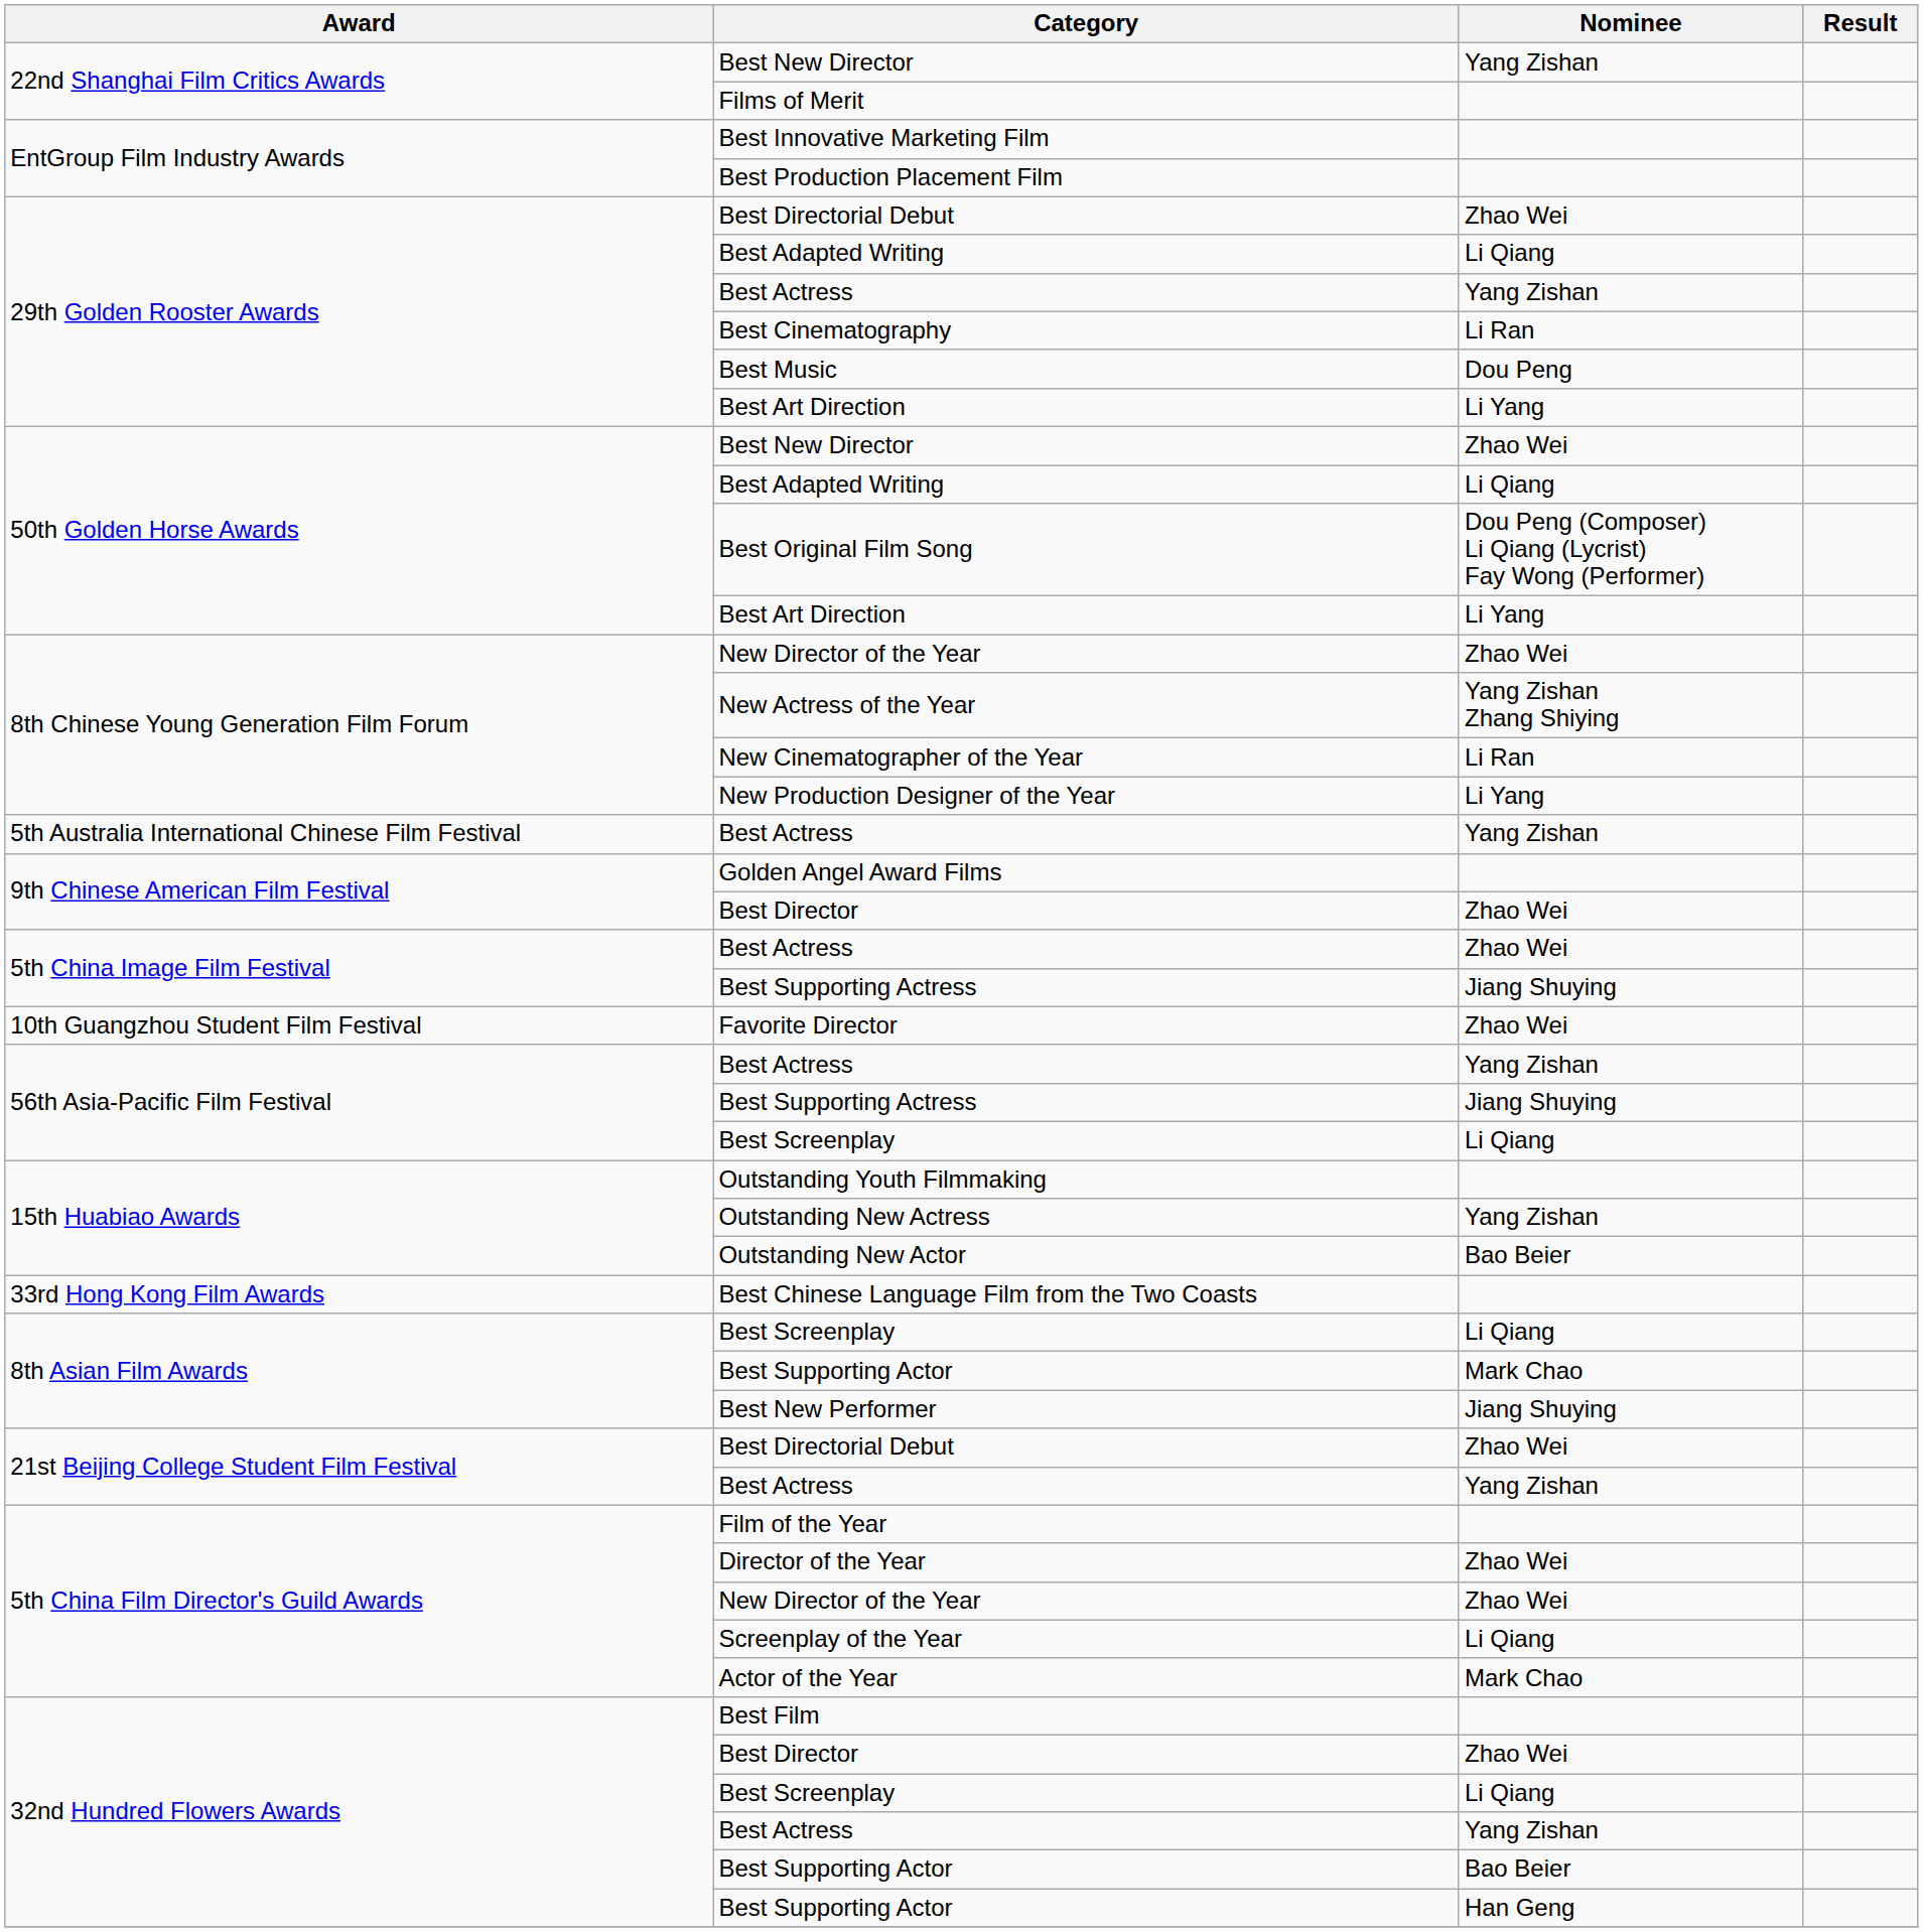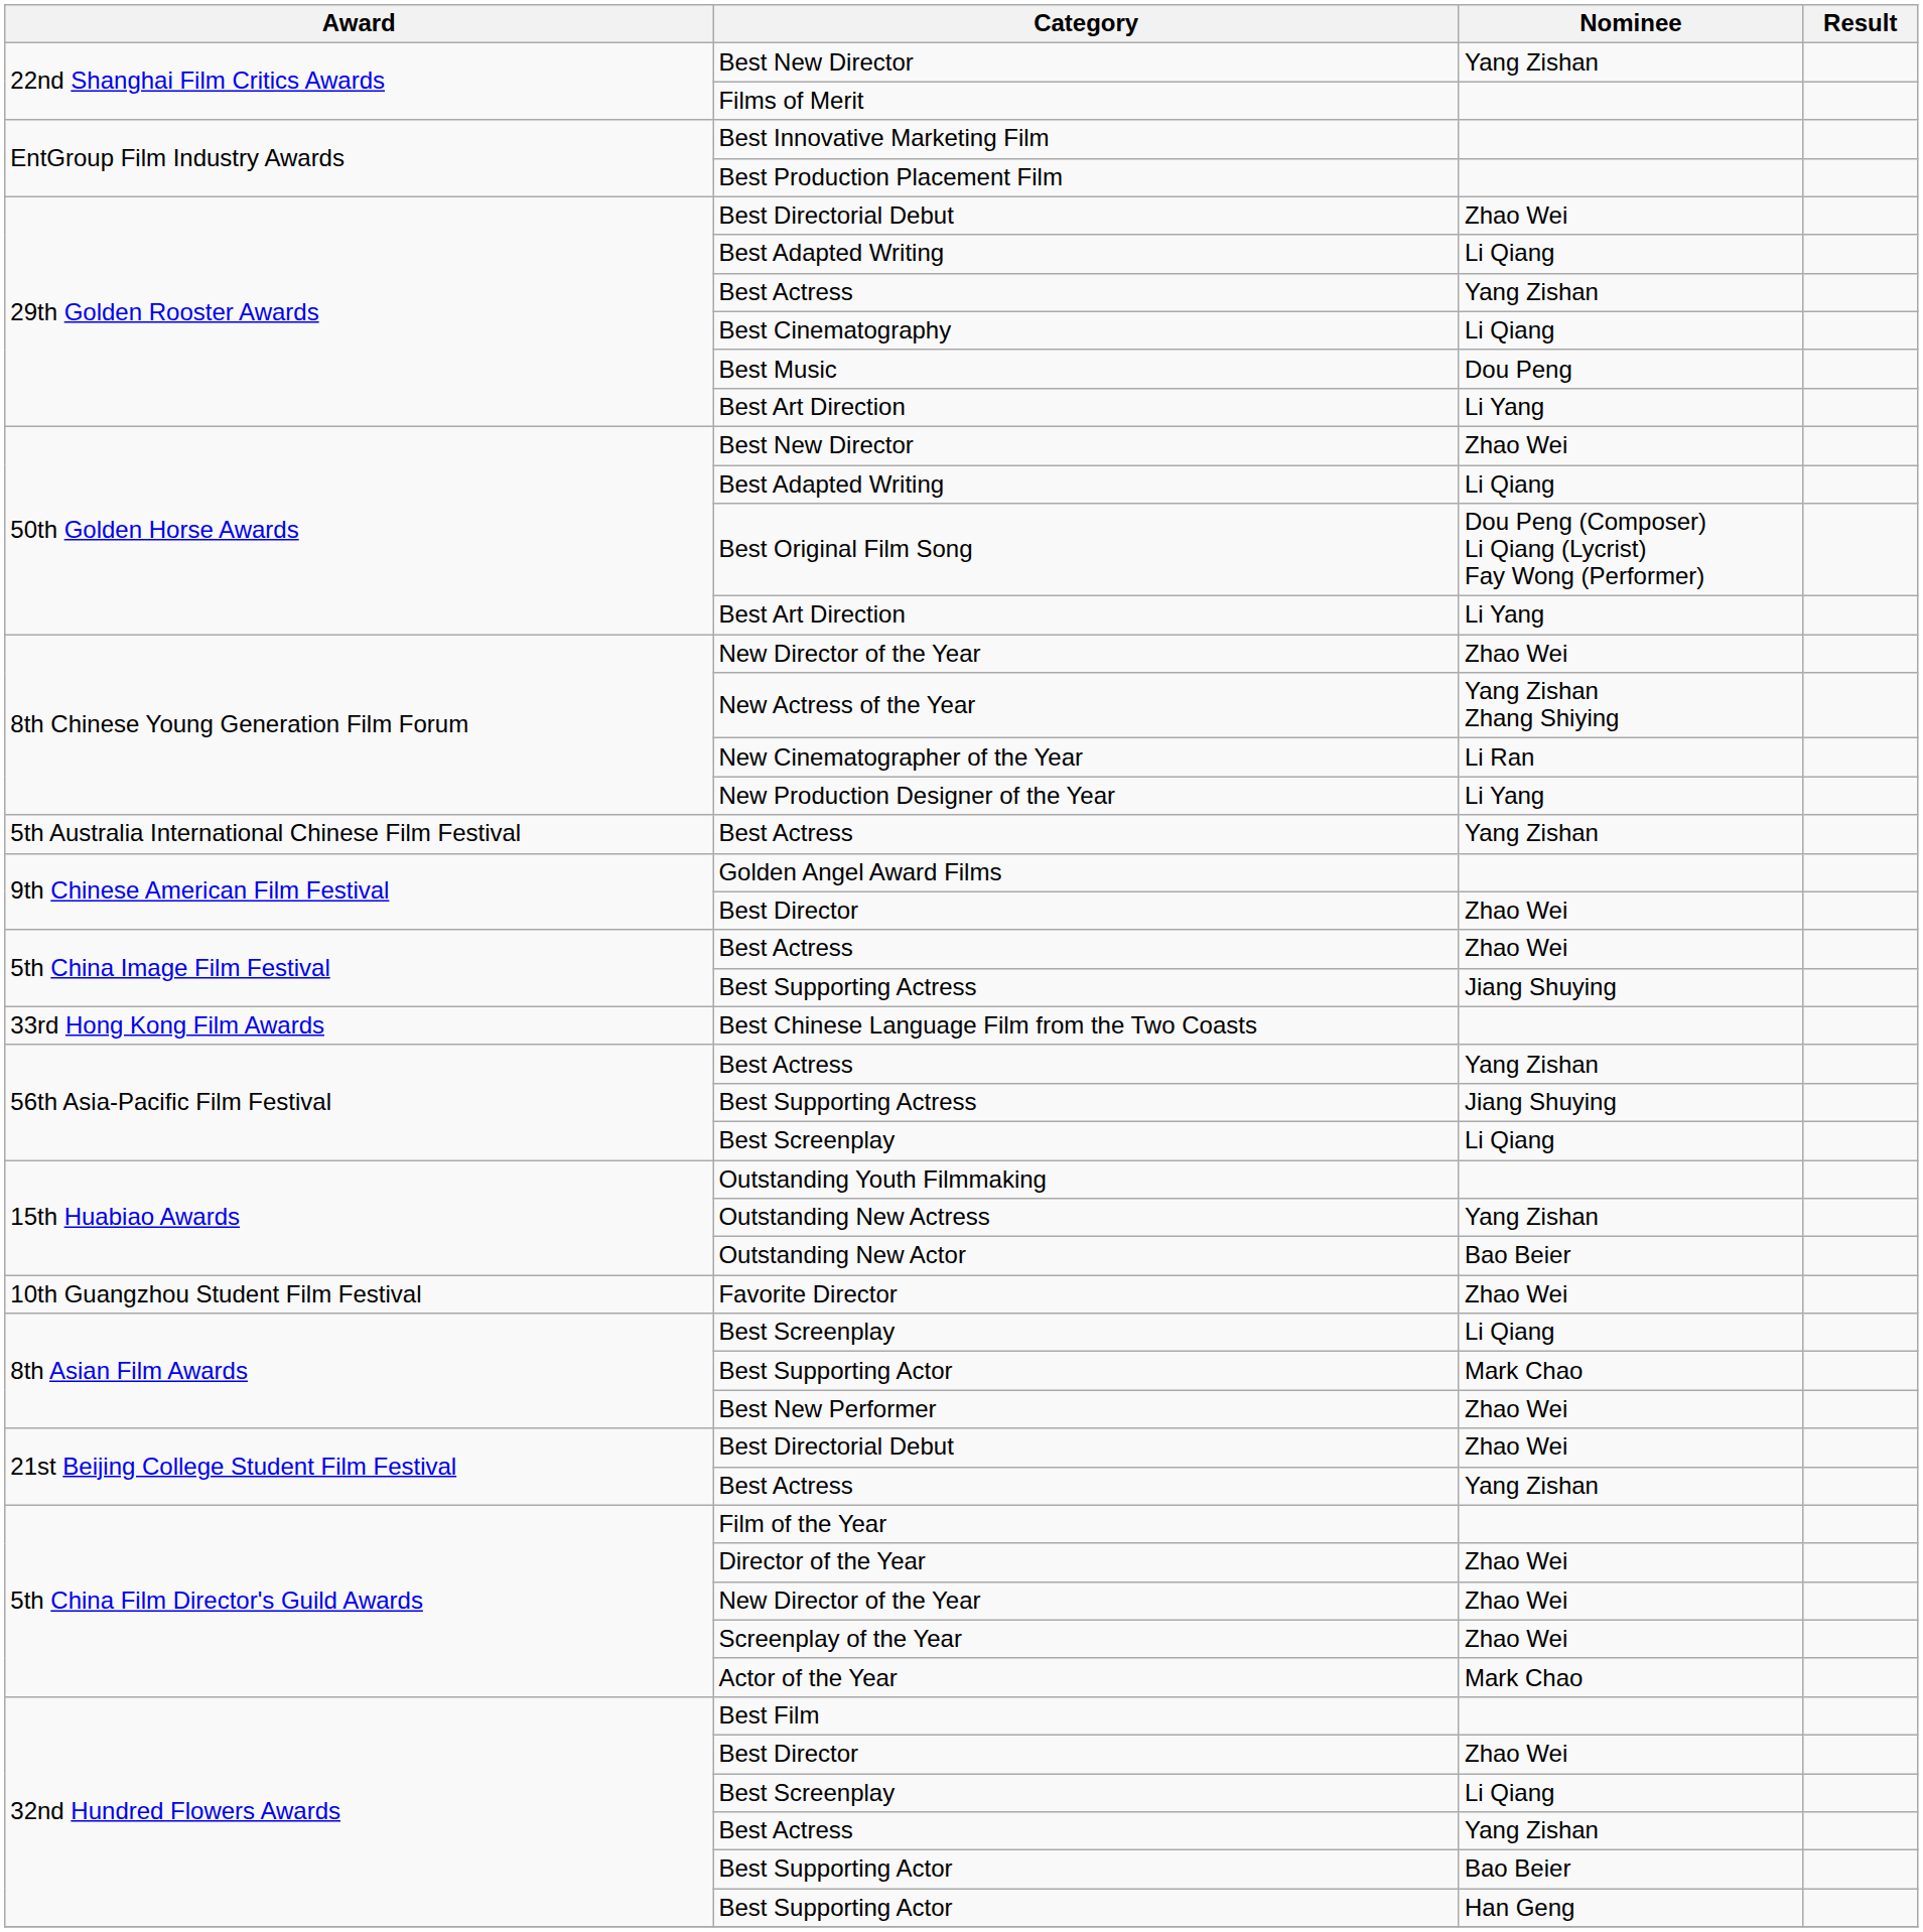 <table class="wikitable" width="80%">
 <tr>
 <th>Award</th>
 <th>Category</th>
 <th>Nominee</th>
 <th>Result</th>
 </tr>
 <tr>
 <td rowspan=2>22nd <a href='#'>Shanghai Film Critics Awards</a></td>
 <td>Best New Director</td>
 <td>Yang Zishan</td>
 <td></td>
 </tr>
 <tr>
 <td>Films of Merit</td>
 <td></td>
 <td></td>
 </tr>
 <tr>
 <td rowspan=2>EntGroup Film Industry Awards</td>
 <td>Best Innovative Marketing Film</td>
 <td></td>
 <td></td>
 </tr>
 <tr>
 <td>Best Production Placement Film</td>
 <td></td>
 <td></td>
 </tr>
 <tr>
 <td rowspan=6>29th <a href='#'>Golden Rooster Awards</a></td>
 <td>Best Directorial Debut</td>
 <td>Zhao Wei</td>
 <td></td>
 </tr>
 <tr>
 <td>Best Adapted Writing</td>
 <td>Li Qiang</td>
 <td></td>
 </tr>
 <tr>
 <td>Best Actress</td>
 <td>Yang Zishan</td>
 <td></td>
 </tr>
 <tr>
 <td>Best Cinematography</td>
-<td>Li Ran</td>
+<td>Li Qiang</td>
 <td></td>
 </tr>
 <tr>
 <td>Best Music</td>
 <td>Dou Peng</td>
 <td></td>
 </tr>
 <tr>
 <td>Best Art Direction</td>
 <td>Li Yang</td>
 <td></td>
 </tr>
 <tr>
 <td rowspan=4>50th <a href='#'>Golden Horse Awards</a></td>
 <td>Best New Director</td>
 <td>Zhao Wei</td>
 <td></td>
 </tr>
 <tr>
 <td>Best Adapted Writing</td>
 <td>Li Qiang</td>
 <td></td>
 </tr>
 <tr>
 <td>Best Original Film Song</td>
 <td>Dou Peng (Composer)<br> Li Qiang (Lycrist)<br>Fay Wong (Performer)</td>
 <td></td>
 </tr>
 <tr>
 <td>Best Art Direction</td>
 <td>Li Yang</td>
 <td></td>
 </tr>
 <tr>
 <td rowspan=4>8th Chinese Young Generation Film Forum</td>
 <td>New Director of the Year</td>
 <td>Zhao Wei</td>
 <td></td>
 </tr>
 <tr>
 <td>New Actress of the Year</td>
 <td>Yang Zishan<br>Zhang Shiying</td>
 <td></td>
 </tr>
 <tr>
 <td>New Cinematographer of the Year</td>
 <td>Li Ran</td>
 <td></td>
 </tr>
 <tr>
 <td>New Production Designer of the Year</td>
 <td>Li Yang</td>
 <td></td>
 </tr>
 <tr>
 <td rowspan=1>5th Australia International Chinese Film Festival</td>
 <td>Best Actress</td>
 <td>Yang Zishan</td>
 <td></td>
 </tr>
 <tr>
 <td rowspan=2>9th <a href='#'>Chinese American Film Festival</a></td>
 <td>Golden Angel Award Films</td>
 <td></td>
 <td></td>
 </tr>
 <tr>
 <td>Best Director</td>
 <td>Zhao Wei</td>
 <td></td>
 </tr>
 <tr>
 <td rowspan=2>5th <a href='#'>China Image Film Festival</a></td>
 <td>Best Actress</td>
 <td>Zhao Wei</td>
 <td></td>
 </tr>
 <tr>
 <td>Best Supporting Actress</td>
 <td>Jiang Shuying</td>
 <td></td>
 </tr>
 <tr>
-<td rowspan=1>10th Guangzhou Student Film Festival</td>
-<td>Favorite Director</td>
-<td>Zhao Wei</td>
+<td rowspan=1>33rd <a href='#'>Hong Kong Film Awards</a></td>
+<td>Best Chinese Language Film from the Two Coasts</td>
+<td></td>
 <td></td>
 </tr>
 <tr>
 <td rowspan=3>56th Asia-Pacific Film Festival</td>
 <td>Best Actress</td>
 <td>Yang Zishan</td>
 <td></td>
 </tr>
 <tr>
 <td>Best Supporting Actress</td>
 <td>Jiang Shuying</td>
 <td></td>
 </tr>
 <tr>
 <td>Best Screenplay</td>
 <td>Li Qiang</td>
 <td></td>
 </tr>
 <tr>
 <td rowspan=3>15th <a href='#'>Huabiao Awards</a></td>
 <td>Outstanding Youth Filmmaking</td>
 <td></td>
 <td></td>
 </tr>
 <tr>
 <td>Outstanding New Actress</td>
 <td>Yang Zishan</td>
 <td></td>
 </tr>
 <tr>
 <td>Outstanding New Actor</td>
 <td>Bao Beier</td>
 <td></td>
 </tr>
 <tr>
-<td rowspan=1>33rd <a href='#'>Hong Kong Film Awards</a></td>
-<td>Best Chinese Language Film from the Two Coasts</td>
-<td></td>
+<td rowspan=1>10th Guangzhou Student Film Festival</td>
+<td>Favorite Director</td>
+<td>Zhao Wei</td>
 <td></td>
 </tr>
 <tr>
 <td rowspan=3>8th <a href='#'>Asian Film Awards</a></td>
 <td>Best Screenplay</td>
 <td>Li Qiang</td>
 <td></td>
 </tr>
 <tr>
 <td>Best Supporting Actor</td>
 <td>Mark Chao</td>
 <td></td>
 </tr>
 <tr>
 <td>Best New Performer</td>
-<td>Jiang Shuying</td>
+<td>Zhao Wei</td>
 <td></td>
 </tr>
 <tr>
 <td rowspan=2>21st <a href='#'>Beijing College Student Film Festival</a></td>
 <td>Best Directorial Debut</td>
 <td>Zhao Wei</td>
 <td></td>
 </tr>
 <tr>
 <td>Best Actress</td>
 <td>Yang Zishan</td>
 <td></td>
 </tr>
 <tr>
 <td rowspan=5>5th <a href='#'>China Film Director's Guild Awards</a></td>
 <td>Film of the Year</td>
 <td></td>
 <td></td>
 </tr>
 <tr>
 <td>Director of the Year</td>
 <td>Zhao Wei</td>
 <td></td>
 </tr>
 <tr>
 <td>New Director of the Year</td>
 <td>Zhao Wei</td>
 <td></td>
 </tr>
 <tr>
 <td>Screenplay of the Year</td>
-<td>Li Qiang</td>
+<td>Zhao Wei</td>
 <td></td>
 </tr>
 <tr>
 <td>Actor of the Year</td>
 <td>Mark Chao</td>
 <td></td>
 </tr>
 <tr>
 <td rowspan=6>32nd <a href='#'>Hundred Flowers Awards</a></td>
 <td>Best Film</td>
 <td></td>
 <td></td>
 </tr>
 <tr>
 <td>Best Director</td>
 <td>Zhao Wei</td>
 <td></td>
 </tr>
 <tr>
 <td>Best Screenplay</td>
 <td>Li Qiang</td>
 <td></td>
 </tr>
 <tr>
 <td>Best Actress</td>
 <td>Yang Zishan</td>
 <td></td>
 </tr>
 <tr>
 <td>Best Supporting Actor</td>
 <td>Bao Beier</td>
 <td></td>
 </tr>
 <tr>
 <td>Best Supporting Actor</td>
 <td>Han Geng</td>
 <td></td>
 </tr>
 <tr>
 </tr>
 </table>
